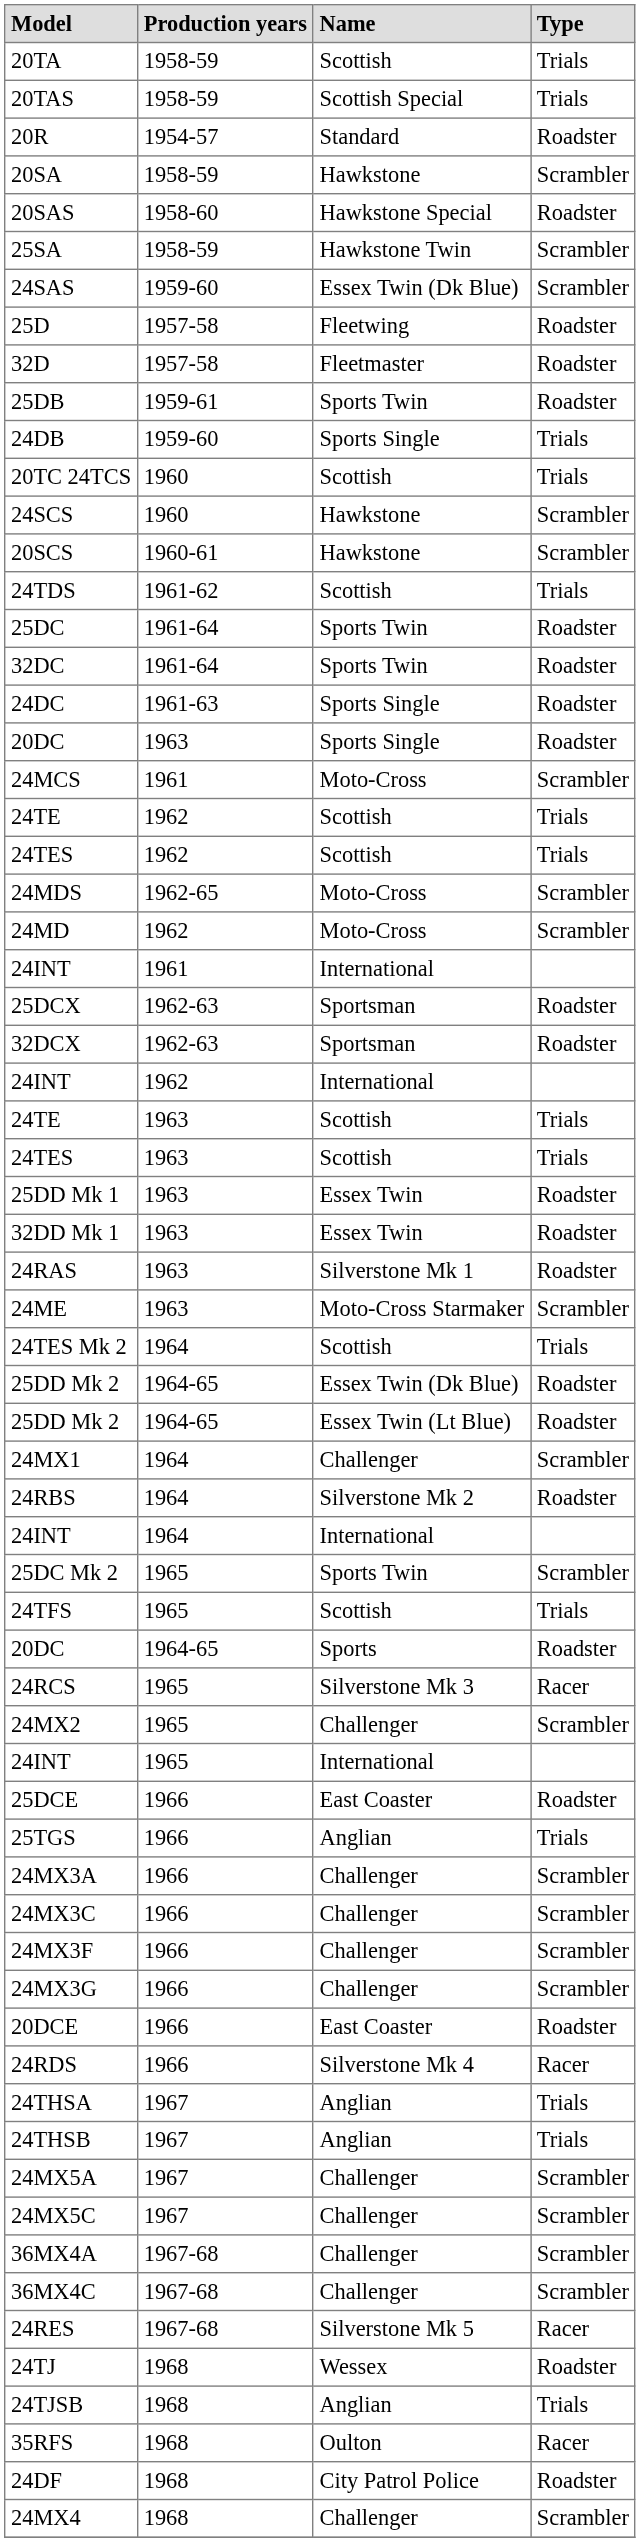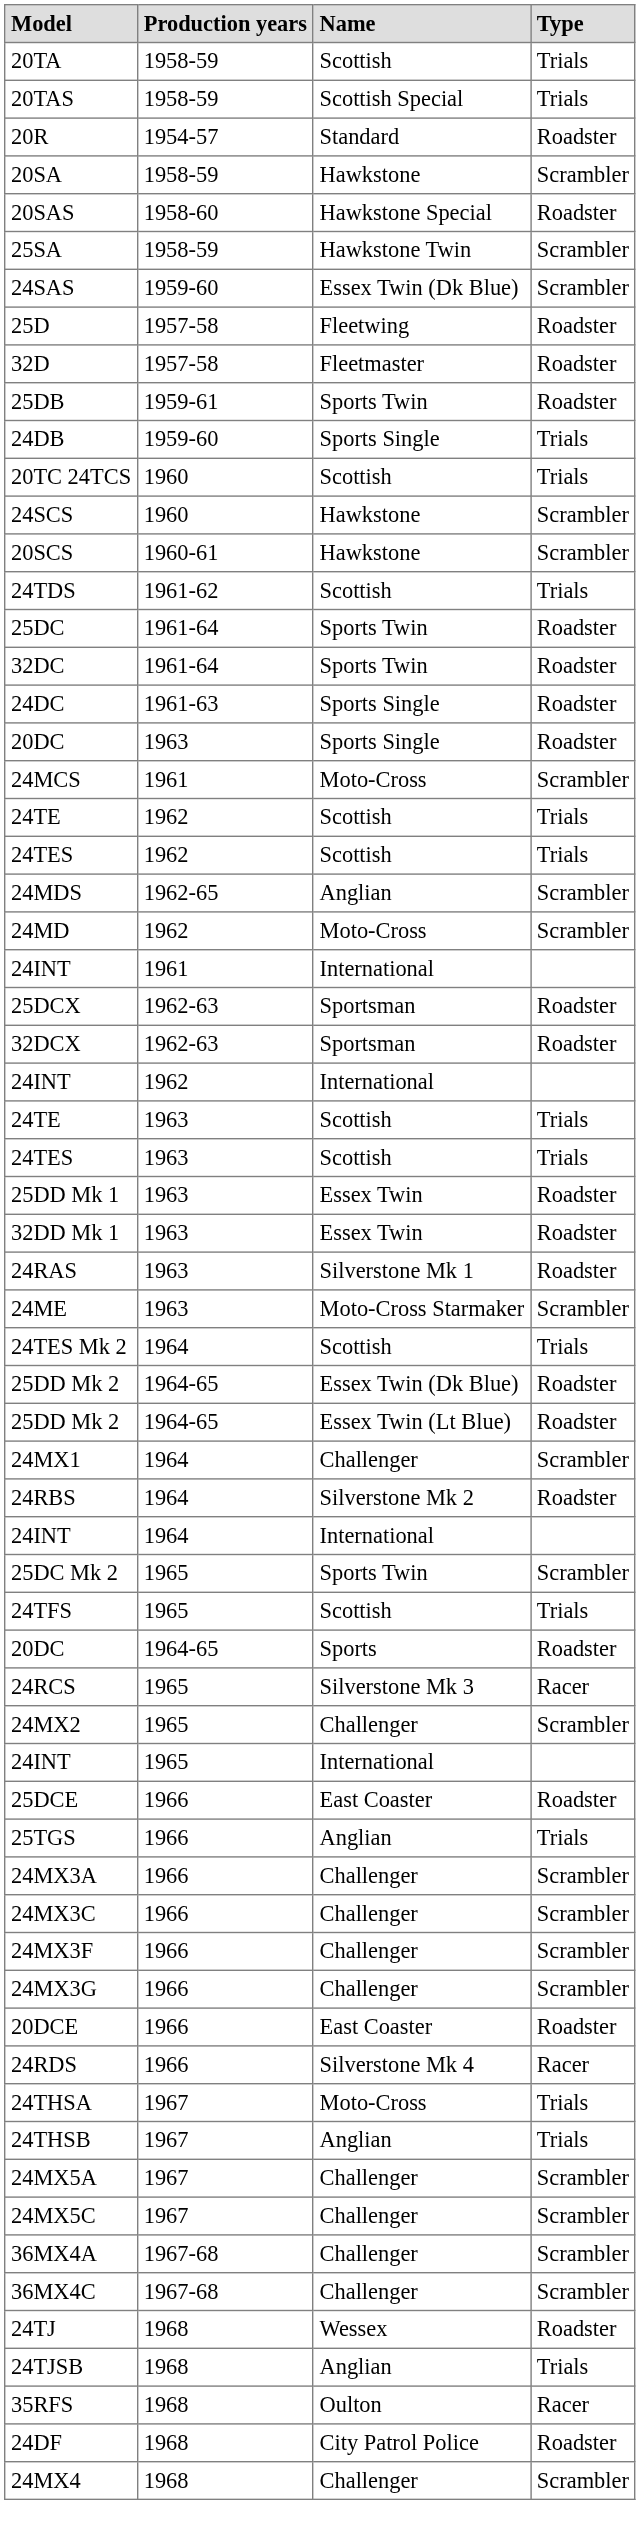 <table class="toccolours" border="1" cellpadding="4" style="border-collapse:collapse" class="wikitable sortable">
 <tr style="background:#dedede;">
 <td><strong>Model</strong></td>
 <td><strong>Production years</strong></td>
 <td><strong>Name</strong></td>
 <td><strong>Type</strong></td>
 </tr>
 <tr>
 <td>20TA</td>
 <td>1958-59</td>
 <td>Scottish</td>
 <td>Trials</td>
 </tr>
 <tr>
 <td>20TAS</td>
 <td>1958-59</td>
 <td>Scottish Special</td>
 <td>Trials</td>
 </tr>
 <tr>
 <td>20R</td>
 <td>1954-57</td>
 <td>Standard</td>
 <td>Roadster</td>
 </tr>
 <tr>
 <td>20SA</td>
 <td>1958-59</td>
 <td>Hawkstone</td>
 <td>Scrambler</td>
 </tr>
 <tr>
 <td>20SAS</td>
 <td>1958-60</td>
 <td>Hawkstone Special</td>
 <td>Roadster</td>
 </tr>
 <tr>
 <td>25SA</td>
 <td>1958-59</td>
 <td>Hawkstone Twin</td>
 <td>Scrambler</td>
 </tr>
 <tr>
 <td>24SAS</td>
 <td>1959-60</td>
 <td>Essex Twin (Dk Blue)</td>
 <td>Scrambler</td>
 </tr>
 <tr>
 <td>25D</td>
 <td>1957-58</td>
 <td>Fleetwing</td>
 <td>Roadster</td>
 </tr>
 <tr>
 <td>32D</td>
 <td>1957-58</td>
 <td>Fleetmaster</td>
 <td>Roadster</td>
 </tr>
 <tr>
 <td>25DB</td>
 <td>1959-61</td>
 <td>Sports Twin</td>
 <td>Roadster</td>
 </tr>
 <tr>
 <td>24DB</td>
 <td>1959-60</td>
 <td>Sports Single</td>
 <td>Trials</td>
 </tr>
 <tr>
 <td>20TC 24TCS</td>
 <td>1960</td>
 <td>Scottish</td>
 <td>Trials</td>
 </tr>
 <tr>
 <td>24SCS</td>
 <td>1960</td>
 <td>Hawkstone</td>
 <td>Scrambler</td>
 </tr>
 <tr>
 <td>20SCS</td>
 <td>1960-61</td>
 <td>Hawkstone</td>
 <td>Scrambler</td>
 </tr>
 <tr>
 <td>24TDS</td>
 <td>1961-62</td>
 <td>Scottish</td>
 <td>Trials</td>
 </tr>
 <tr>
 <td>25DC</td>
 <td>1961-64</td>
 <td>Sports Twin</td>
 <td>Roadster</td>
 </tr>
 <tr>
 <td>32DC</td>
 <td>1961-64</td>
 <td>Sports Twin</td>
 <td>Roadster</td>
 </tr>
 <tr>
 <td>24DC</td>
 <td>1961-63</td>
 <td>Sports Single</td>
 <td>Roadster</td>
 </tr>
 <tr>
 <td>20DC</td>
 <td>1963</td>
 <td>Sports Single</td>
 <td>Roadster</td>
 </tr>
 <tr>
 <td>24MCS</td>
 <td>1961</td>
 <td>Moto-Cross</td>
 <td>Scrambler</td>
 </tr>
 <tr>
 <td>24TE</td>
 <td>1962</td>
 <td>Scottish</td>
 <td>Trials</td>
 </tr>
 <tr>
 <td>24TES</td>
 <td>1962</td>
 <td>Scottish</td>
 <td>Trials</td>
 </tr>
 <tr>
 <td>24MDS</td>
 <td>1962-65</td>
-<td>Moto-Cross</td>
+<td>Anglian</td>
 <td>Scrambler</td>
 </tr>
 <tr>
 <td>24MD</td>
 <td>1962</td>
 <td>Moto-Cross</td>
 <td>Scrambler</td>
 </tr>
 <tr>
 <td>24INT</td>
 <td>1961</td>
 <td>International</td>
 <td></td>
 </tr>
 <tr>
 <td>25DCX</td>
 <td>1962-63</td>
 <td>Sportsman</td>
 <td>Roadster</td>
 </tr>
 <tr>
 <td>32DCX</td>
 <td>1962-63</td>
 <td>Sportsman</td>
 <td>Roadster</td>
 </tr>
 <tr>
 <td>24INT</td>
 <td>1962</td>
 <td>International</td>
 <td></td>
 </tr>
 <tr>
 <td>24TE</td>
 <td>1963</td>
 <td>Scottish</td>
 <td>Trials</td>
 </tr>
 <tr>
 <td>24TES</td>
 <td>1963</td>
 <td>Scottish</td>
 <td>Trials</td>
 </tr>
 <tr>
 <td>25DD Mk 1</td>
 <td>1963</td>
 <td>Essex Twin</td>
 <td>Roadster</td>
 </tr>
 <tr>
 <td>32DD Mk 1</td>
 <td>1963</td>
 <td>Essex Twin</td>
 <td>Roadster</td>
 </tr>
 <tr>
 <td>24RAS</td>
 <td>1963</td>
 <td>Silverstone Mk 1</td>
 <td>Roadster</td>
 </tr>
 <tr>
 <td>24ME</td>
 <td>1963</td>
 <td>Moto-Cross Starmaker</td>
 <td>Scrambler</td>
 </tr>
 <tr>
 <td>24TES Mk 2</td>
 <td>1964</td>
 <td>Scottish</td>
 <td>Trials</td>
 </tr>
 <tr>
 <td>25DD Mk 2</td>
 <td>1964-65</td>
 <td>Essex Twin (Dk Blue)</td>
 <td>Roadster</td>
 </tr>
 <tr>
 <td>25DD Mk 2</td>
 <td>1964-65</td>
 <td>Essex Twin (Lt Blue)</td>
 <td>Roadster</td>
 </tr>
 <tr>
 <td>24MX1</td>
 <td>1964</td>
 <td>Challenger</td>
 <td>Scrambler</td>
 </tr>
 <tr>
 <td>24RBS</td>
 <td>1964</td>
 <td>Silverstone Mk 2</td>
 <td>Roadster</td>
 </tr>
 <tr>
 <td>24INT</td>
 <td>1964</td>
 <td>International</td>
 <td></td>
 </tr>
 <tr>
 <td>25DC Mk 2</td>
 <td>1965</td>
 <td>Sports Twin</td>
 <td>Scrambler</td>
 </tr>
 <tr>
 <td>24TFS</td>
 <td>1965</td>
 <td>Scottish</td>
 <td>Trials</td>
 </tr>
 <tr>
 <td>20DC</td>
 <td>1964-65</td>
 <td>Sports</td>
 <td>Roadster</td>
 </tr>
 <tr>
 <td>24RCS</td>
 <td>1965</td>
 <td>Silverstone Mk 3</td>
 <td>Racer</td>
 </tr>
 <tr>
 <td>24MX2</td>
 <td>1965</td>
 <td>Challenger</td>
 <td>Scrambler</td>
 </tr>
 <tr>
 <td>24INT</td>
 <td>1965</td>
 <td>International</td>
 <td></td>
 </tr>
 <tr>
 <td>25DCE</td>
 <td>1966</td>
 <td>East Coaster</td>
 <td>Roadster</td>
 </tr>
 <tr>
 <td>25TGS</td>
 <td>1966</td>
 <td>Anglian</td>
 <td>Trials</td>
 </tr>
 <tr>
 <td>24MX3A</td>
 <td>1966</td>
 <td>Challenger</td>
 <td>Scrambler</td>
 </tr>
 <tr>
 <td>24MX3C</td>
 <td>1966</td>
 <td>Challenger</td>
 <td>Scrambler</td>
 </tr>
 <tr>
 <td>24MX3F</td>
 <td>1966</td>
 <td>Challenger</td>
 <td>Scrambler</td>
 </tr>
 <tr>
 <td>24MX3G</td>
 <td>1966</td>
 <td>Challenger</td>
 <td>Scrambler</td>
 </tr>
 <tr>
 <td>20DCE</td>
 <td>1966</td>
 <td>East Coaster</td>
 <td>Roadster</td>
 </tr>
 <tr>
 <td>24RDS</td>
 <td>1966</td>
 <td>Silverstone Mk 4</td>
 <td>Racer</td>
 </tr>
 <tr>
 <td>24THSA</td>
 <td>1967</td>
-<td>Anglian</td>
+<td>Moto-Cross</td>
 <td>Trials</td>
 </tr>
 <tr>
 <td>24THSB</td>
 <td>1967</td>
 <td>Anglian</td>
 <td>Trials</td>
 </tr>
 <tr>
 <td>24MX5A</td>
 <td>1967</td>
 <td>Challenger</td>
 <td>Scrambler</td>
 </tr>
 <tr>
 <td>24MX5C</td>
 <td>1967</td>
 <td>Challenger</td>
 <td>Scrambler</td>
 </tr>
 <tr>
 <td>36MX4A</td>
 <td>1967-68</td>
 <td>Challenger</td>
 <td>Scrambler</td>
 </tr>
 <tr>
 <td>36MX4C</td>
 <td>1967-68</td>
 <td>Challenger</td>
 <td>Scrambler</td>
-</tr>
-<tr>
-<td>24RES</td>
-<td>1967-68</td>
-<td>Silverstone Mk 5</td>
-<td>Racer</td>
 </tr>
 <tr>
 <td>24TJ</td>
 <td>1968</td>
 <td>Wessex</td>
 <td>Roadster</td>
 </tr>
 <tr>
 <td>24TJSB</td>
 <td>1968</td>
 <td>Anglian</td>
 <td>Trials</td>
 </tr>
 <tr>
 <td>35RFS</td>
 <td>1968</td>
 <td>Oulton</td>
 <td>Racer</td>
 </tr>
 <tr>
 <td>24DF</td>
 <td>1968</td>
 <td>City Patrol Police</td>
 <td>Roadster</td>
 </tr>
 <tr>
 <td>24MX4</td>
 <td>1968</td>
 <td>Challenger</td>
 <td>Scrambler</td>
 </tr>
 <tr>
 </tr>
 </table>
